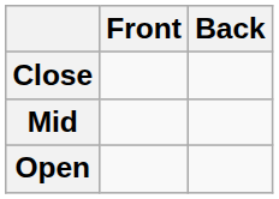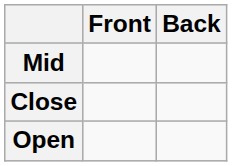 <table class="wikitable" style="text-align:center">
 <tr>
 <th></th>
 <th>Front</th>
 <th>Back</th>
 </tr>
 <tr>
-<th>Close</th>
+<th>Mid</th>
 <td> </td>
 <td> </td>
 </tr>
 <tr>
-<th>Mid</th>
+<th>Close</th>
 <td> </td>
 <td> </td>
 </tr>
 <tr>
 <th>Open</th>
 <td> </td>
 <td></td>
 </tr>
 </table>
